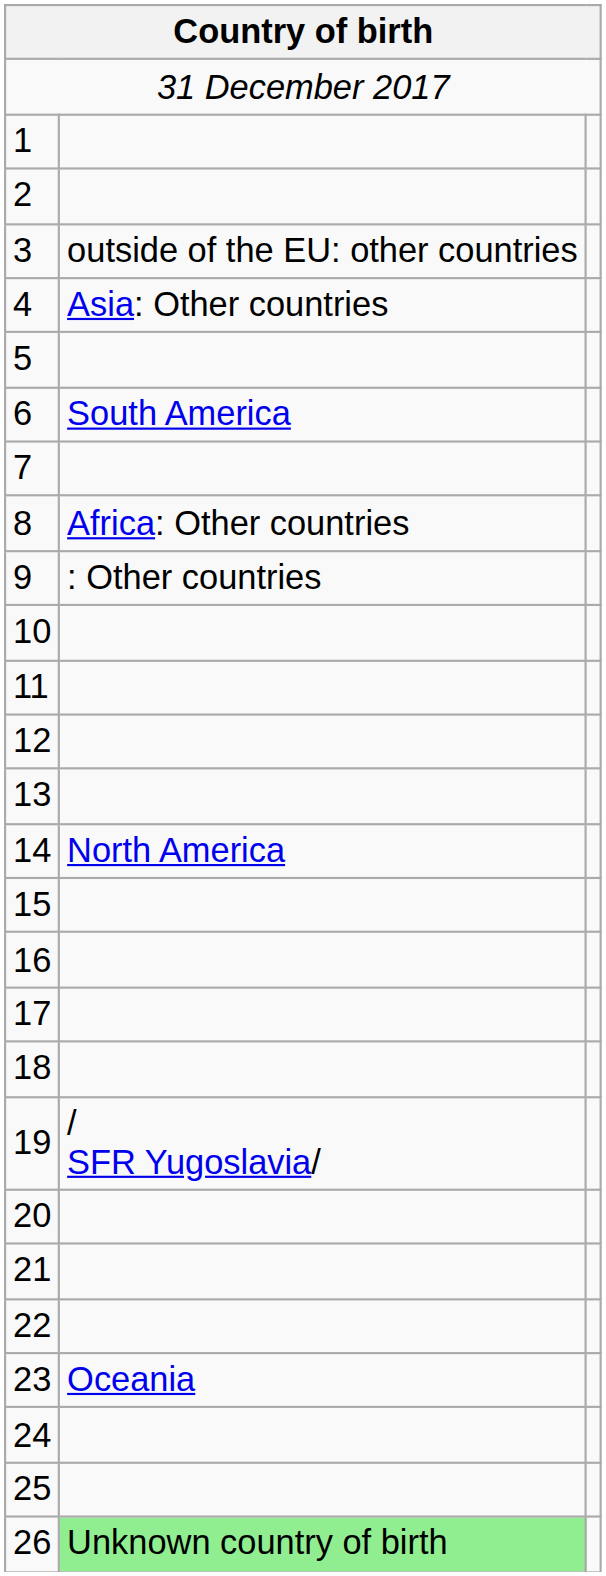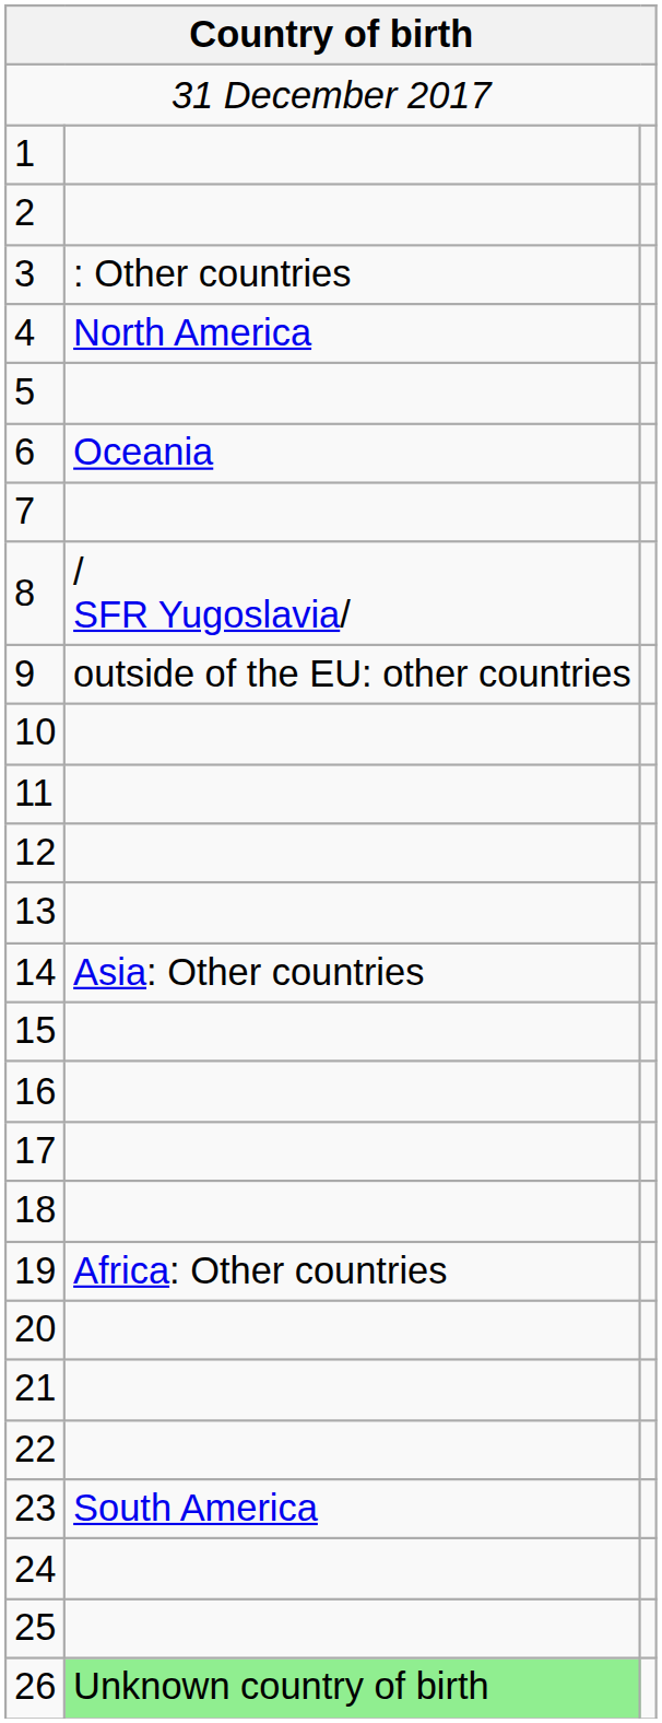 <table class="wikitable collapsible collapsed">
 <tr>
 <th colspan=3>Country of birth</th>
 </tr>
 <tr>
 <td colspan=3 style="text-align:center;"><em>31 December 2017</em></td>
 </tr>
 <tr>
 <td>1</td>
 <td></td>
 <td align=right></td>
 </tr>
 <tr>
 <td>2</td>
 <td></td>
 <td align=right></td>
 </tr>
 <tr>
 <td>3</td>
-<td> outside of the EU: other countries</td>
+<td>: Other countries</td>
 <td align=right></td>
 </tr>
 <tr>
 <td>4</td>
-<td><a href='#'>Asia</a>: Other countries</td>
+<td><a href='#'>North America</a></td>
 <td align=right></td>
 </tr>
 <tr>
 <td>5</td>
 <td></td>
 <td align=right></td>
 </tr>
 <tr>
 <td>6</td>
-<td><a href='#'>South America</a></td>
+<td><a href='#'>Oceania</a></td>
 <td align=right></td>
 </tr>
 <tr>
 <td>7</td>
 <td></td>
 <td align=right></td>
 </tr>
 <tr>
 <td>8</td>
-<td><a href='#'>Africa</a>: Other countries</td>
+<td>/<br><a href='#'>SFR Yugoslavia</a>/</td>
 <td align=right></td>
 </tr>
 <tr>
 <td>9</td>
-<td>: Other countries</td>
+<td> outside of the EU: other countries</td>
 <td align=right></td>
 </tr>
 <tr>
 <td>10</td>
 <td></td>
 <td align=right></td>
 </tr>
 <tr>
 <td>11</td>
 <td></td>
 <td align=right></td>
 </tr>
 <tr>
 <td>12</td>
 <td></td>
 <td align=right></td>
 </tr>
 <tr>
 <td>13</td>
 <td></td>
 <td align=right></td>
 </tr>
 <tr>
 <td>14</td>
-<td><a href='#'>North America</a></td>
+<td><a href='#'>Asia</a>: Other countries</td>
 <td align=right></td>
 </tr>
 <tr>
 <td>15</td>
 <td></td>
 <td align=right></td>
 </tr>
 <tr>
 <td>16</td>
 <td></td>
 <td align=right></td>
 </tr>
 <tr>
 <td>17</td>
 <td></td>
 <td align=right></td>
 </tr>
 <tr>
 <td>18</td>
 <td></td>
 <td align=right></td>
 </tr>
 <tr>
 <td>19</td>
-<td>/<br><a href='#'>SFR Yugoslavia</a>/</td>
+<td><a href='#'>Africa</a>: Other countries</td>
 <td align=right></td>
 </tr>
 <tr>
 <td>20</td>
 <td></td>
 <td align=right></td>
 </tr>
 <tr>
 <td>21</td>
 <td></td>
 <td align=right></td>
 </tr>
 <tr>
 <td>22</td>
 <td></td>
 <td align=right></td>
 </tr>
 <tr>
 <td>23</td>
-<td><a href='#'>Oceania</a></td>
+<td><a href='#'>South America</a></td>
 <td align=right></td>
 </tr>
 <tr>
 <td>24</td>
 <td></td>
 <td align=right></td>
 </tr>
 <tr>
 <td>25</td>
 <td></td>
 <td align=right></td>
 </tr>
 <tr>
 <td>26</td>
 <td style="background: lightgreen;">Unknown country of birth</td>
 <td align=right></td>
 </tr>
 </table>
